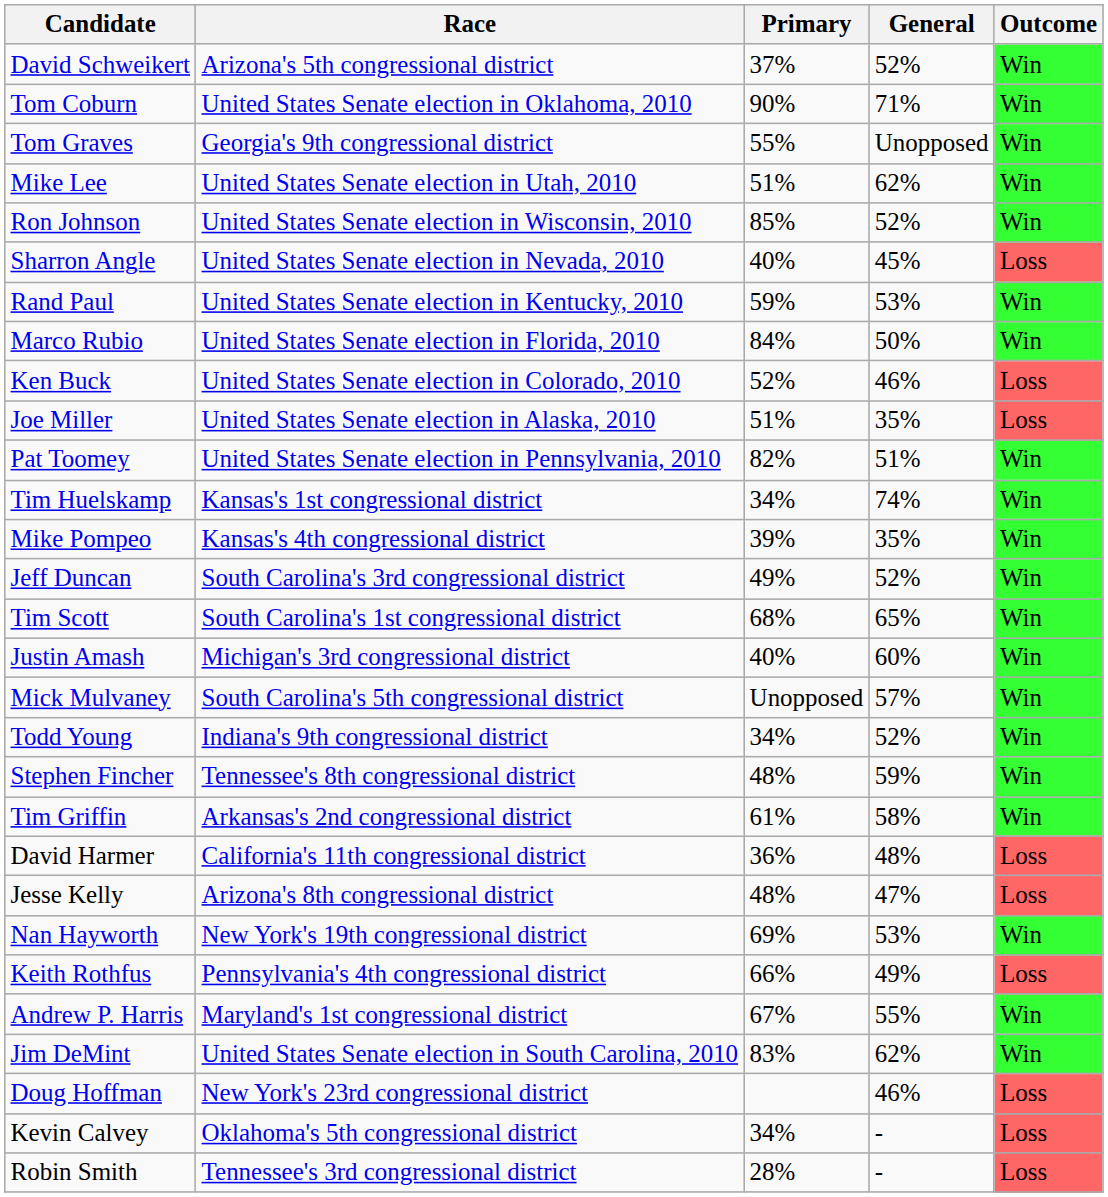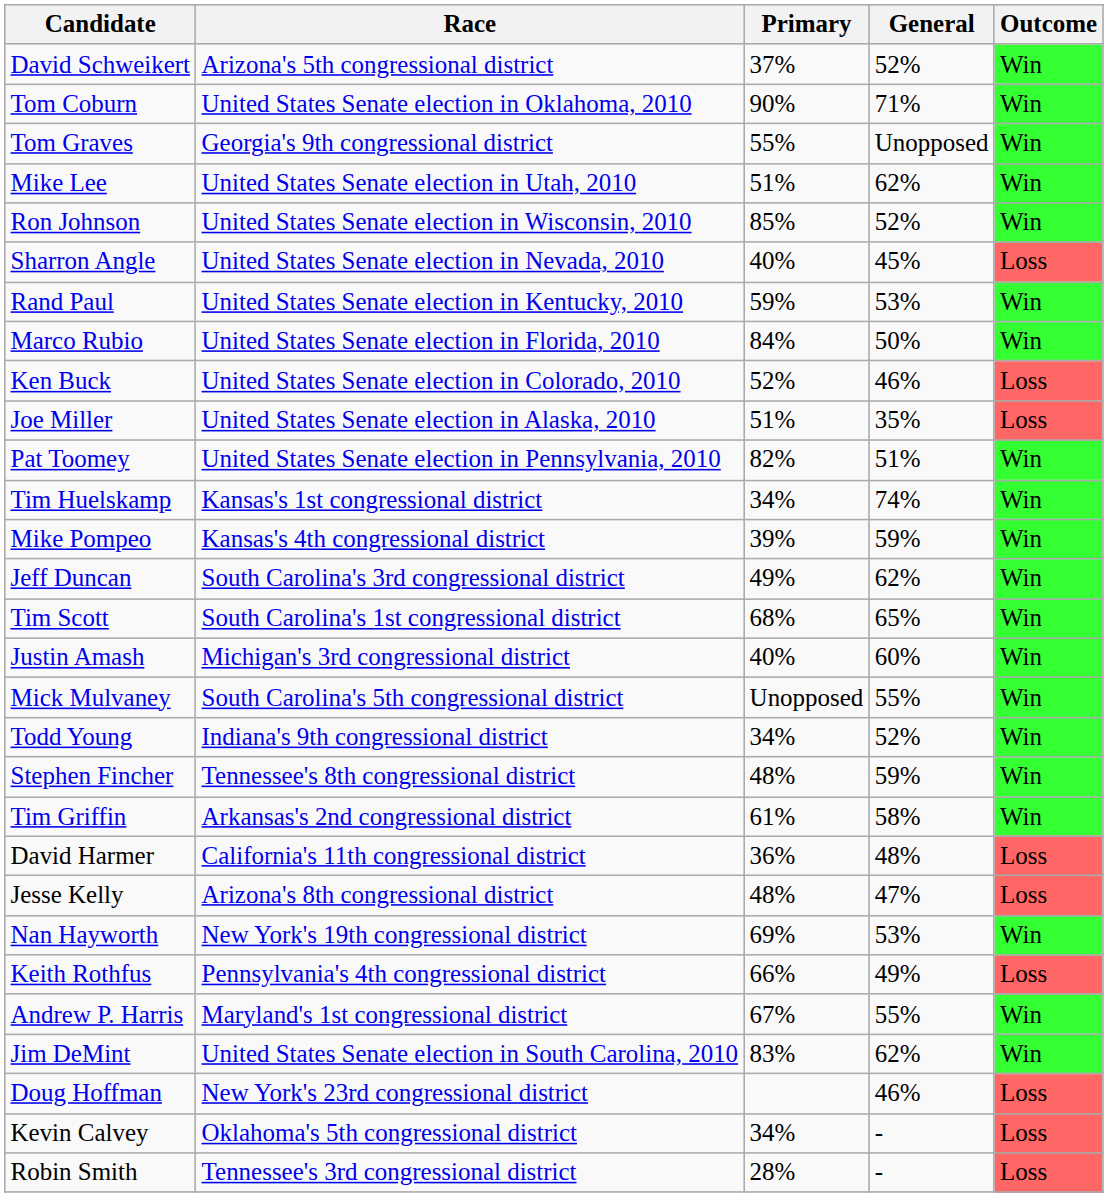 <table class="wikitable sortable">
 <tr>
 <th>Candidate</th>
 <th>Race</th>
 <th>Primary</th>
 <th>General</th>
 <th>Outcome</th>
 </tr>
 <tr>
 <td><a href='#'>David Schweikert</a></td>
 <td><a href='#'>Arizona's 5th congressional district</a></td>
 <td>37%</td>
 <td>52%</td>
 <td style="background:#3f3;">Win</td>
 </tr>
 <tr>
 <td><a href='#'>Tom Coburn</a></td>
 <td><a href='#'>United States Senate election in Oklahoma, 2010</a></td>
 <td>90%</td>
 <td>71%</td>
 <td style="background:#3f3;">Win</td>
 </tr>
 <tr>
 <td><a href='#'>Tom Graves</a></td>
 <td><a href='#'>Georgia's 9th congressional district</a></td>
 <td>55%</td>
 <td>Unopposed</td>
 <td style="background:#3f3;">Win</td>
 </tr>
 <tr>
 <td><a href='#'>Mike Lee</a></td>
 <td><a href='#'>United States Senate election in Utah, 2010</a></td>
 <td>51%</td>
 <td>62%</td>
 <td style="background:#3f3;">Win</td>
 </tr>
 <tr>
 <td><a href='#'>Ron Johnson</a></td>
 <td><a href='#'>United States Senate election in Wisconsin, 2010</a></td>
 <td>85%</td>
 <td>52%</td>
 <td style="background:#3f3;">Win</td>
 </tr>
 <tr>
 <td><a href='#'>Sharron Angle</a></td>
 <td><a href='#'>United States Senate election in Nevada, 2010</a></td>
 <td>40%</td>
 <td>45%</td>
 <td style="background:#f66">Loss</td>
 </tr>
 <tr>
 <td><a href='#'>Rand Paul</a></td>
 <td><a href='#'>United States Senate election in Kentucky, 2010</a></td>
 <td>59%</td>
 <td>53%</td>
 <td style="background:#3f3;">Win</td>
 </tr>
 <tr>
 <td><a href='#'>Marco Rubio</a></td>
 <td><a href='#'>United States Senate election in Florida, 2010</a></td>
 <td>84%</td>
 <td>50%</td>
 <td style="background:#3f3;">Win</td>
 </tr>
 <tr>
 <td><a href='#'>Ken Buck</a></td>
 <td><a href='#'>United States Senate election in Colorado, 2010</a></td>
 <td>52%</td>
 <td>46%</td>
 <td style="background:#f66">Loss</td>
 </tr>
 <tr>
 <td><a href='#'>Joe Miller</a></td>
 <td><a href='#'>United States Senate election in Alaska, 2010</a></td>
 <td>51%</td>
 <td>35%</td>
 <td style="background:#f66">Loss</td>
 </tr>
 <tr>
 <td><a href='#'>Pat Toomey</a></td>
 <td><a href='#'>United States Senate election in Pennsylvania, 2010</a></td>
 <td>82%</td>
 <td>51%</td>
 <td style="background:#3f3;">Win</td>
 </tr>
 <tr>
 <td><a href='#'>Tim Huelskamp</a></td>
 <td><a href='#'>Kansas's 1st congressional district</a></td>
 <td>34%</td>
 <td>74%</td>
 <td style="background:#3f3;">Win</td>
 </tr>
 <tr>
 <td><a href='#'>Mike Pompeo</a></td>
 <td><a href='#'>Kansas's 4th congressional district</a></td>
 <td>39%</td>
-<td>35%</td>
+<td>59%</td>
 <td style="background:#3f3;">Win</td>
 </tr>
 <tr>
 <td><a href='#'>Jeff Duncan</a></td>
 <td><a href='#'>South Carolina's 3rd congressional district</a></td>
 <td>49%</td>
-<td>52%</td>
+<td>62%</td>
 <td style="background:#3f3;">Win</td>
 </tr>
 <tr>
 <td><a href='#'>Tim Scott</a></td>
 <td><a href='#'>South Carolina's 1st congressional district</a></td>
 <td>68%</td>
 <td>65%</td>
 <td style="background:#3f3;">Win</td>
 </tr>
 <tr>
 <td><a href='#'>Justin Amash</a></td>
 <td><a href='#'>Michigan's 3rd congressional district</a></td>
 <td>40%</td>
 <td>60%</td>
 <td style="background:#3f3;">Win</td>
 </tr>
 <tr>
 <td><a href='#'>Mick Mulvaney</a></td>
 <td><a href='#'>South Carolina's 5th congressional district</a></td>
 <td>Unopposed</td>
-<td>57%</td>
+<td>55%</td>
 <td style="background:#3f3;">Win</td>
 </tr>
 <tr>
 <td><a href='#'>Todd Young</a></td>
 <td><a href='#'>Indiana's 9th congressional district</a></td>
 <td>34%</td>
 <td>52%</td>
 <td style="background:#3f3;">Win</td>
 </tr>
 <tr>
 <td><a href='#'>Stephen Fincher</a></td>
 <td><a href='#'>Tennessee's 8th congressional district</a></td>
 <td>48%</td>
 <td>59%</td>
 <td style="background:#3f3;">Win</td>
 </tr>
 <tr>
 <td><a href='#'>Tim Griffin</a></td>
 <td><a href='#'>Arkansas's 2nd congressional district</a></td>
 <td>61%</td>
 <td>58%</td>
 <td style="background:#3f3;">Win</td>
 </tr>
 <tr>
 <td>David Harmer</td>
 <td><a href='#'>California's 11th congressional district</a></td>
 <td>36%</td>
 <td>48%</td>
 <td style="background:#f66">Loss</td>
 </tr>
 <tr>
 <td>Jesse Kelly</td>
 <td><a href='#'>Arizona's 8th congressional district</a></td>
 <td>48%</td>
 <td>47%</td>
 <td style="background:#f66">Loss</td>
 </tr>
 <tr>
 <td><a href='#'>Nan Hayworth</a></td>
 <td><a href='#'>New York's 19th congressional district</a></td>
 <td>69%</td>
 <td>53%</td>
 <td style="background:#3f3;">Win</td>
 </tr>
 <tr>
 <td><a href='#'>Keith Rothfus</a></td>
 <td><a href='#'>Pennsylvania's 4th congressional district</a></td>
 <td>66%</td>
 <td>49%</td>
 <td style="background:#f66">Loss</td>
 </tr>
 <tr>
 <td><a href='#'>Andrew P. Harris</a></td>
 <td><a href='#'>Maryland's 1st congressional district</a></td>
 <td>67%</td>
 <td>55%</td>
 <td style="background:#3f3;">Win</td>
 </tr>
 <tr>
 <td><a href='#'>Jim DeMint</a></td>
 <td><a href='#'>United States Senate election in South Carolina, 2010</a></td>
 <td>83%</td>
 <td>62%</td>
 <td style="background:#3f3;">Win</td>
 </tr>
 <tr>
 <td><a href='#'>Doug Hoffman</a></td>
 <td><a href='#'>New York's 23rd congressional district</a></td>
 <td></td>
 <td>46%</td>
 <td style="background:#f66">Loss</td>
 </tr>
 <tr>
 <td>Kevin Calvey</td>
 <td><a href='#'>Oklahoma's 5th congressional district</a></td>
 <td>34%</td>
 <td>-</td>
 <td style="background:#f66">Loss</td>
 </tr>
 <tr>
 <td>Robin Smith</td>
 <td><a href='#'>Tennessee's 3rd congressional district</a></td>
 <td>28%</td>
 <td>-</td>
 <td style="background:#f66">Loss</td>
 </tr>
 </table>
